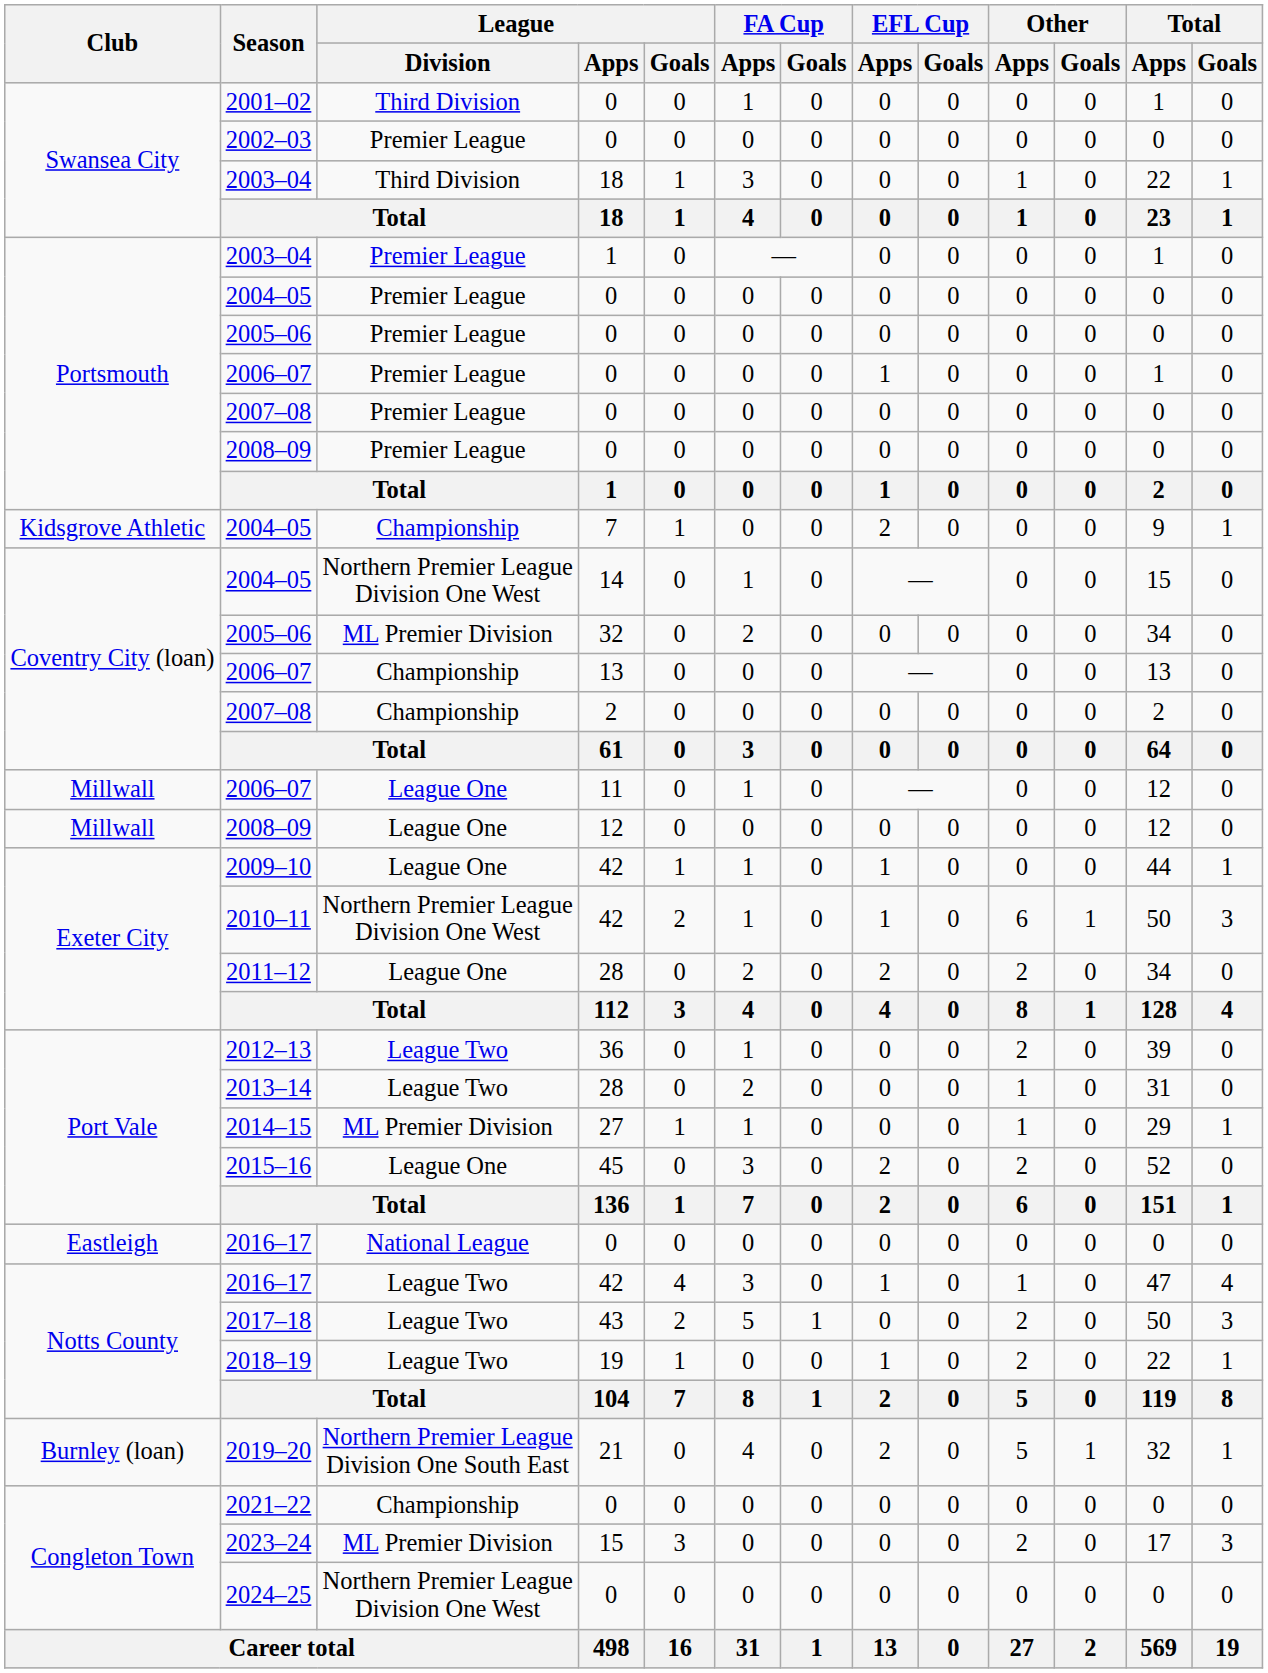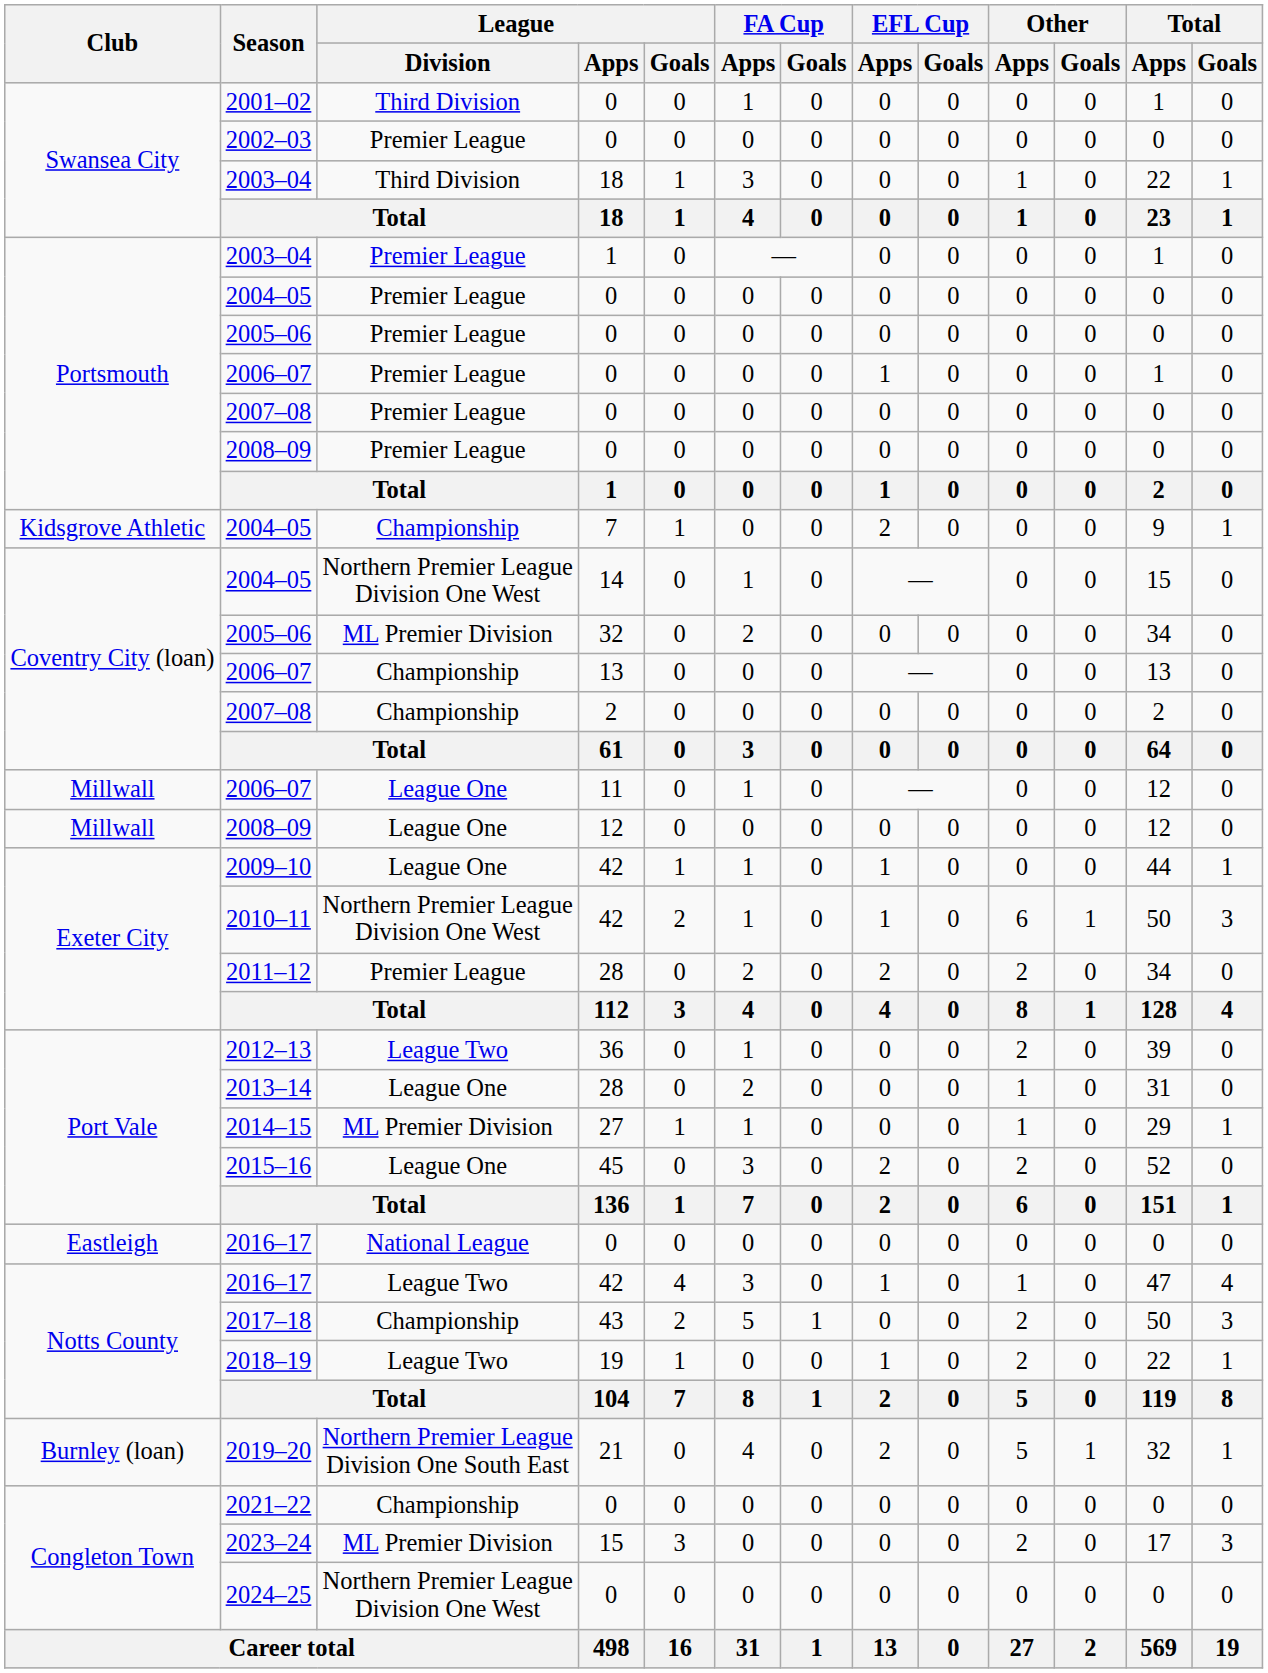 <table class="wikitable" style="text-align:center">
 <tr>
 <th rowspan="2">Club</th>
 <th rowspan="2">Season</th>
 <th colspan="3">League</th>
 <th colspan="2"><a href='#'>FA Cup</a></th>
 <th colspan="2"><a href='#'>EFL Cup</a></th>
 <th colspan="2">Other</th>
 <th colspan="2">Total</th>
 </tr>
 <tr>
 <th>Division</th>
 <th>Apps</th>
 <th>Goals</th>
 <th>Apps</th>
 <th>Goals</th>
 <th>Apps</th>
 <th>Goals</th>
 <th>Apps</th>
 <th>Goals</th>
 <th>Apps</th>
 <th>Goals</th>
 </tr>
 <tr>
 <td rowspan="4"><a href='#'>Swansea City</a></td>
 <td><a href='#'>2001–02</a></td>
 <td><a href='#'>Third Division</a></td>
 <td>0</td>
 <td>0</td>
 <td>1</td>
 <td>0</td>
 <td>0</td>
 <td>0</td>
 <td>0</td>
 <td>0</td>
 <td>1</td>
 <td>0</td>
 </tr>
 <tr>
 <td><a href='#'>2002–03</a></td>
 <td>Premier League</td>
 <td>0</td>
 <td>0</td>
 <td>0</td>
 <td>0</td>
 <td>0</td>
 <td>0</td>
 <td>0</td>
 <td>0</td>
 <td>0</td>
 <td>0</td>
 </tr>
 <tr>
 <td><a href='#'>2003–04</a></td>
 <td>Third Division</td>
 <td>18</td>
 <td>1</td>
 <td>3</td>
 <td>0</td>
 <td>0</td>
 <td>0</td>
 <td>1</td>
 <td>0</td>
 <td>22</td>
 <td>1</td>
 </tr>
 <tr>
 <th colspan="2">Total</th>
 <th>18</th>
 <th>1</th>
 <th>4</th>
 <th>0</th>
 <th>0</th>
 <th>0</th>
 <th>1</th>
 <th>0</th>
 <th>23</th>
 <th>1</th>
 </tr>
 <tr>
 <td rowspan="7"><a href='#'>Portsmouth</a></td>
 <td><a href='#'>2003–04</a></td>
 <td><a href='#'>Premier League</a></td>
 <td>1</td>
 <td>0</td>
 <td colspan="2">—</td>
 <td>0</td>
 <td>0</td>
 <td>0</td>
 <td>0</td>
 <td>1</td>
 <td>0</td>
 </tr>
 <tr>
 <td><a href='#'>2004–05</a></td>
 <td>Premier League</td>
 <td>0</td>
 <td>0</td>
 <td>0</td>
 <td>0</td>
 <td>0</td>
 <td>0</td>
 <td>0</td>
 <td>0</td>
 <td>0</td>
 <td>0</td>
 </tr>
 <tr>
 <td><a href='#'>2005–06</a></td>
 <td>Premier League</td>
 <td>0</td>
 <td>0</td>
 <td>0</td>
 <td>0</td>
 <td>0</td>
 <td>0</td>
 <td>0</td>
 <td>0</td>
 <td>0</td>
 <td>0</td>
 </tr>
 <tr>
 <td><a href='#'>2006–07</a></td>
 <td>Premier League</td>
 <td>0</td>
 <td>0</td>
 <td>0</td>
 <td>0</td>
 <td>1</td>
 <td>0</td>
 <td>0</td>
 <td>0</td>
 <td>1</td>
 <td>0</td>
 </tr>
 <tr>
 <td><a href='#'>2007–08</a></td>
 <td>Premier League</td>
 <td>0</td>
 <td>0</td>
 <td>0</td>
 <td>0</td>
 <td>0</td>
 <td>0</td>
 <td>0</td>
 <td>0</td>
 <td>0</td>
 <td>0</td>
 </tr>
 <tr>
 <td><a href='#'>2008–09</a></td>
 <td>Premier League</td>
 <td>0</td>
 <td>0</td>
 <td>0</td>
 <td>0</td>
 <td>0</td>
 <td>0</td>
 <td>0</td>
 <td>0</td>
 <td>0</td>
 <td>0</td>
 </tr>
 <tr>
 <th colspan="2">Total</th>
 <th>1</th>
 <th>0</th>
 <th>0</th>
 <th>0</th>
 <th>1</th>
 <th>0</th>
 <th>0</th>
 <th>0</th>
 <th>2</th>
 <th>0</th>
 </tr>
 <tr>
 <td><a href='#'>Kidsgrove Athletic</a></td>
 <td><a href='#'>2004–05</a></td>
 <td><a href='#'>Championship</a></td>
 <td>7</td>
 <td>1</td>
 <td>0</td>
 <td>0</td>
 <td>2</td>
 <td>0</td>
 <td>0</td>
 <td>0</td>
 <td>9</td>
 <td>1</td>
 </tr>
 <tr>
 <td rowspan="5"><a href='#'>Coventry City</a> (loan)</td>
 <td><a href='#'>2004–05</a></td>
 <td>Northern Premier League<br>Division One West</td>
 <td>14</td>
 <td>0</td>
 <td>1</td>
 <td>0</td>
 <td colspan="2">—</td>
 <td>0</td>
 <td>0</td>
 <td>15</td>
 <td>0</td>
 </tr>
 <tr>
 <td><a href='#'>2005–06</a></td>
 <td><a href='#'>ML</a> Premier Division</td>
 <td>32</td>
 <td>0</td>
 <td>2</td>
 <td>0</td>
 <td>0</td>
 <td>0</td>
 <td>0</td>
 <td>0</td>
 <td>34</td>
 <td>0</td>
 </tr>
 <tr>
 <td><a href='#'>2006–07</a></td>
 <td>Championship</td>
 <td>13</td>
 <td>0</td>
 <td>0</td>
 <td>0</td>
 <td colspan="2">—</td>
 <td>0</td>
 <td>0</td>
 <td>13</td>
 <td>0</td>
 </tr>
 <tr>
 <td><a href='#'>2007–08</a></td>
 <td>Championship</td>
 <td>2</td>
 <td>0</td>
 <td>0</td>
 <td>0</td>
 <td>0</td>
 <td>0</td>
 <td>0</td>
 <td>0</td>
 <td>2</td>
 <td>0</td>
 </tr>
 <tr>
 <th colspan="2">Total</th>
 <th>61</th>
 <th>0</th>
 <th>3</th>
 <th>0</th>
 <th>0</th>
 <th>0</th>
 <th>0</th>
 <th>0</th>
 <th>64</th>
 <th>0</th>
 </tr>
 <tr>
 <td><a href='#'>Millwall</a></td>
 <td><a href='#'>2006–07</a></td>
 <td><a href='#'>League One</a></td>
 <td>11</td>
 <td>0</td>
 <td>1</td>
 <td>0</td>
 <td colspan="2">—</td>
 <td>0</td>
 <td>0</td>
 <td>12</td>
 <td>0</td>
 </tr>
 <tr>
 <td><a href='#'>Millwall</a></td>
 <td><a href='#'>2008–09</a></td>
 <td>League One</td>
 <td>12</td>
 <td>0</td>
 <td>0</td>
 <td>0</td>
 <td>0</td>
 <td>0</td>
 <td>0</td>
 <td>0</td>
 <td>12</td>
 <td>0</td>
 </tr>
 <tr>
 <td rowspan="4"><a href='#'>Exeter City</a></td>
 <td><a href='#'>2009–10</a></td>
 <td>League One</td>
 <td>42</td>
 <td>1</td>
 <td>1</td>
 <td>0</td>
 <td>1</td>
 <td>0</td>
 <td>0</td>
 <td>0</td>
 <td>44</td>
 <td>1</td>
 </tr>
 <tr>
 <td><a href='#'>2010–11</a></td>
 <td>Northern Premier League<br>Division One West</td>
 <td>42</td>
 <td>2</td>
 <td>1</td>
 <td>0</td>
 <td>1</td>
 <td>0</td>
 <td>6</td>
 <td>1</td>
 <td>50</td>
 <td>3</td>
 </tr>
 <tr>
 <td><a href='#'>2011–12</a></td>
-<td>League One</td>
+<td>Premier League</td>
 <td>28</td>
 <td>0</td>
 <td>2</td>
 <td>0</td>
 <td>2</td>
 <td>0</td>
 <td>2</td>
 <td>0</td>
 <td>34</td>
 <td>0</td>
 </tr>
 <tr>
 <th colspan="2">Total</th>
 <th>112</th>
 <th>3</th>
 <th>4</th>
 <th>0</th>
 <th>4</th>
 <th>0</th>
 <th>8</th>
 <th>1</th>
 <th>128</th>
 <th>4</th>
 </tr>
 <tr>
 <td rowspan="5"><a href='#'>Port Vale</a></td>
 <td><a href='#'>2012–13</a></td>
 <td><a href='#'>League Two</a></td>
 <td>36</td>
 <td>0</td>
 <td>1</td>
 <td>0</td>
 <td>0</td>
 <td>0</td>
 <td>2</td>
 <td>0</td>
 <td>39</td>
 <td>0</td>
 </tr>
 <tr>
 <td><a href='#'>2013–14</a></td>
-<td>League Two</td>
+<td>League One</td>
 <td>28</td>
 <td>0</td>
 <td>2</td>
 <td>0</td>
 <td>0</td>
 <td>0</td>
 <td>1</td>
 <td>0</td>
 <td>31</td>
 <td>0</td>
 </tr>
 <tr>
 <td><a href='#'>2014–15</a></td>
 <td><a href='#'>ML</a> Premier Division</td>
 <td>27</td>
 <td>1</td>
 <td>1</td>
 <td>0</td>
 <td>0</td>
 <td>0</td>
 <td>1</td>
 <td>0</td>
 <td>29</td>
 <td>1</td>
 </tr>
 <tr>
 <td><a href='#'>2015–16</a></td>
 <td>League One</td>
 <td>45</td>
 <td>0</td>
 <td>3</td>
 <td>0</td>
 <td>2</td>
 <td>0</td>
 <td>2</td>
 <td>0</td>
 <td>52</td>
 <td>0</td>
 </tr>
 <tr>
 <th colspan="2">Total</th>
 <th>136</th>
 <th>1</th>
 <th>7</th>
 <th>0</th>
 <th>2</th>
 <th>0</th>
 <th>6</th>
 <th>0</th>
 <th>151</th>
 <th>1</th>
 </tr>
 <tr>
 <td><a href='#'>Eastleigh</a></td>
 <td><a href='#'>2016–17</a></td>
 <td><a href='#'>National League</a></td>
 <td>0</td>
 <td>0</td>
 <td>0</td>
 <td>0</td>
 <td>0</td>
 <td>0</td>
 <td>0</td>
 <td>0</td>
 <td>0</td>
 <td>0</td>
 </tr>
 <tr>
 <td rowspan="4"><a href='#'>Notts County</a></td>
 <td><a href='#'>2016–17</a></td>
 <td>League Two</td>
 <td>42</td>
 <td>4</td>
 <td>3</td>
 <td>0</td>
 <td>1</td>
 <td>0</td>
 <td>1</td>
 <td>0</td>
 <td>47</td>
 <td>4</td>
 </tr>
 <tr>
 <td><a href='#'>2017–18</a></td>
-<td>League Two</td>
+<td>Championship</td>
 <td>43</td>
 <td>2</td>
 <td>5</td>
 <td>1</td>
 <td>0</td>
 <td>0</td>
 <td>2</td>
 <td>0</td>
 <td>50</td>
 <td>3</td>
 </tr>
 <tr>
 <td><a href='#'>2018–19</a></td>
 <td>League Two</td>
 <td>19</td>
 <td>1</td>
 <td>0</td>
 <td>0</td>
 <td>1</td>
 <td>0</td>
 <td>2</td>
 <td>0</td>
 <td>22</td>
 <td>1</td>
 </tr>
 <tr>
 <th colspan="2">Total</th>
 <th>104</th>
 <th>7</th>
 <th>8</th>
 <th>1</th>
 <th>2</th>
 <th>0</th>
 <th>5</th>
 <th>0</th>
 <th>119</th>
 <th>8</th>
 </tr>
 <tr>
 <td><a href='#'>Burnley</a> (loan)</td>
 <td><a href='#'>2019–20</a></td>
 <td><a href='#'>Northern Premier League</a><br>Division One South East</td>
 <td>21</td>
 <td>0</td>
 <td>4</td>
 <td>0</td>
 <td>2</td>
 <td>0</td>
 <td>5</td>
 <td>1</td>
 <td>32</td>
 <td>1</td>
 </tr>
 <tr>
 <td rowspan="3"><a href='#'>Congleton Town</a></td>
 <td><a href='#'>2021–22</a></td>
 <td>Championship</td>
 <td>0</td>
 <td>0</td>
 <td>0</td>
 <td>0</td>
 <td>0</td>
 <td>0</td>
 <td>0</td>
 <td>0</td>
 <td>0</td>
 <td>0</td>
 </tr>
 <tr>
 <td><a href='#'>2023–24</a></td>
 <td><a href='#'>ML</a> Premier Division</td>
 <td>15</td>
 <td>3</td>
 <td>0</td>
 <td>0</td>
 <td>0</td>
 <td>0</td>
 <td>2</td>
 <td>0</td>
 <td>17</td>
 <td>3</td>
 </tr>
 <tr>
 <td><a href='#'>2024–25</a></td>
 <td>Northern Premier League<br>Division One West</td>
 <td>0</td>
 <td>0</td>
 <td>0</td>
 <td>0</td>
 <td>0</td>
 <td>0</td>
 <td>0</td>
 <td>0</td>
 <td>0</td>
 <td>0</td>
 </tr>
 <tr>
 <th colspan="3">Career total</th>
 <th>498</th>
 <th>16</th>
 <th>31</th>
 <th>1</th>
 <th>13</th>
 <th>0</th>
 <th>27</th>
 <th>2</th>
 <th>569</th>
 <th>19</th>
 </tr>
 </table>
